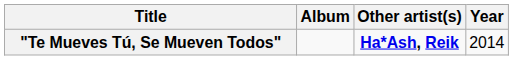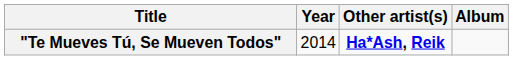 <table class="wikitable plainrowheaders" style="text-align:center;">
 <tr>
 <th scope="col" style="width:18em;">Title</th>
+<th scope="col">Year</th>
+<th scope="col">Other artist(s)</th>
 <th scope="col">Album</th>
-<th scope="col">Other artist(s)</th>
-<th scope="col">Year</th>
 </tr>
 <tr>
 <th scope="row">"Te Mueves Tú, Se Mueven Todos"</th>
+<td>2014</td>
+<td><strong><a href='#'>Ha*Ash</a>, <a href='#'>Reik</a></strong></td>
 <td></td>
-<td><strong><a href='#'>Ha*Ash</a>, <a href='#'>Reik</a></strong></td>
-<td>2014</td>
 </tr>
 </table>
